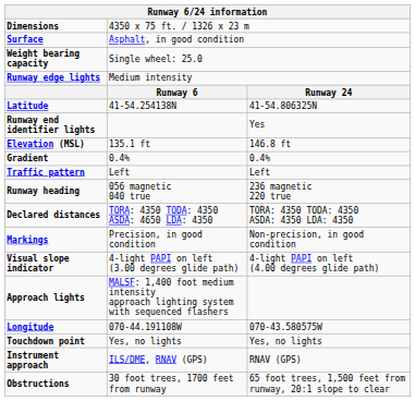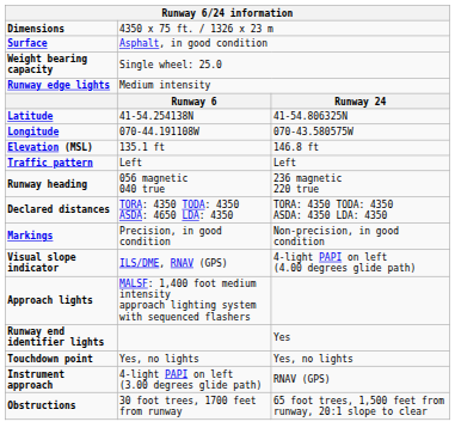 <table class="wikitable">
 <tr>
 <th colspan="3">Runway 6/24 information</th>
 </tr>
 <tr>
 <td><strong>Dimensions</strong></td>
 <td colspan="2">4350 x 75 ft. / 1326 x 23 m</td>
 </tr>
 <tr>
 <td><strong><a href='#'>Surface</a></strong></td>
 <td colspan="2"><a href='#'>Asphalt</a>, in good condition</td>
 </tr>
 <tr>
 <td><strong>Weight bearing capacity</strong></td>
 <td colspan="2">Single wheel: 25.0</td>
 </tr>
 <tr>
 <td><strong><a href='#'>Runway edge lights</a></strong></td>
 <td colspan="2">Medium intensity</td>
 </tr>
 <tr>
 <th></th>
 <th>Runway 6</th>
 <th>Runway 24</th>
 </tr>
 <tr>
 <td><strong><a href='#'>Latitude</a></strong></td>
 <td>41-54.254138N</td>
 <td>41-54.806325N</td>
 </tr>
 <tr>
-<td><strong>Runway end identifier lights</strong></td>
-<td></td>
-<td>Yes</td>
+<td><strong><a href='#'>Longitude</a></strong></td>
+<td>070-44.191108W</td>
+<td>070-43.580575W</td>
 </tr>
 <tr>
 <td><strong><a href='#'>Elevation</a> (MSL)</strong></td>
 <td>135.1 ft</td>
 <td>146.8 ft</td>
-</tr>
-<tr>
-<td><strong>Gradient</strong></td>
-<td>0.4%</td>
-<td>0.4%</td>
 </tr>
 <tr>
 <td><strong><a href='#'>Traffic pattern</a></strong></td>
 <td>Left</td>
 <td>Left</td>
 </tr>
 <tr>
 <td><strong>Runway heading</strong></td>
 <td>056 magnetic<br>040 true</td>
 <td>236 magnetic<br>220 true</td>
 </tr>
 <tr>
 <td><strong>Declared distances</strong></td>
 <td><a href='#'>TORA</a>: 4350 <a href='#'>TODA</a>: 4350<br><a href='#'>ASDA</a>: 4650 <a href='#'>LDA</a>: 4350</td>
 <td>TORA: 4350 TODA: 4350<br>ASDA: 4350 LDA: 4350</td>
 </tr>
 <tr>
 <td><strong><a href='#'>Markings</a></strong></td>
 <td>Precision, in good condition</td>
 <td>Non-precision, in good condition</td>
 </tr>
 <tr>
 <td><strong>Visual slope indicator</strong></td>
-<td>4-light <a href='#'>PAPI</a> on left<br>(3.00 degrees glide path)</td>
+<td><a href='#'>ILS/DME</a>, <a href='#'>RNAV</a> (GPS)</td>
 <td>4-light <a href='#'>PAPI</a> on left<br>(4.00 degrees glide path)</td>
 </tr>
 <tr>
 <td><strong>Approach lights</strong></td>
 <td><a href='#'>MALSF</a>: 1,400 foot medium intensity<br>approach lighting system with sequenced flashers</td>
 <td></td>
 </tr>
 <tr>
-<td><strong><a href='#'>Longitude</a></strong></td>
-<td>070-44.191108W</td>
-<td>070-43.580575W</td>
+<td><strong>Runway end identifier lights</strong></td>
+<td></td>
+<td>Yes</td>
 </tr>
 <tr>
 <td><strong>Touchdown point</strong></td>
 <td>Yes, no lights</td>
 <td>Yes, no lights</td>
 </tr>
 <tr>
 <td><strong>Instrument approach</strong></td>
-<td><a href='#'>ILS/DME</a>, <a href='#'>RNAV</a> (GPS)</td>
+<td>4-light <a href='#'>PAPI</a> on left<br>(3.00 degrees glide path)</td>
 <td>RNAV (GPS)</td>
 </tr>
 <tr>
 <td><strong>Obstructions</strong></td>
 <td>30 foot trees, 1700 feet from runway</td>
 <td>65 foot trees, 1,500 feet from runway, 20:1 slope to clear</td>
 </tr>
 </table>
